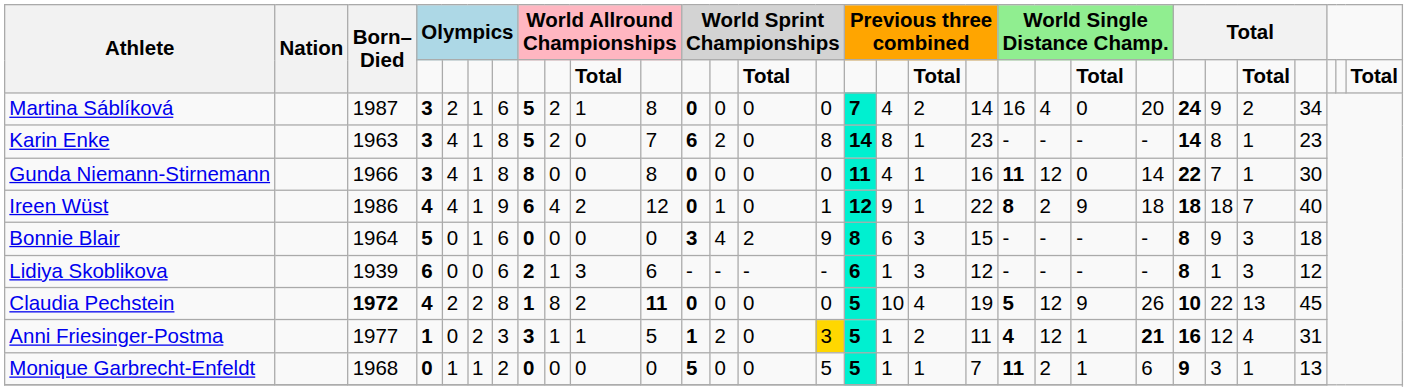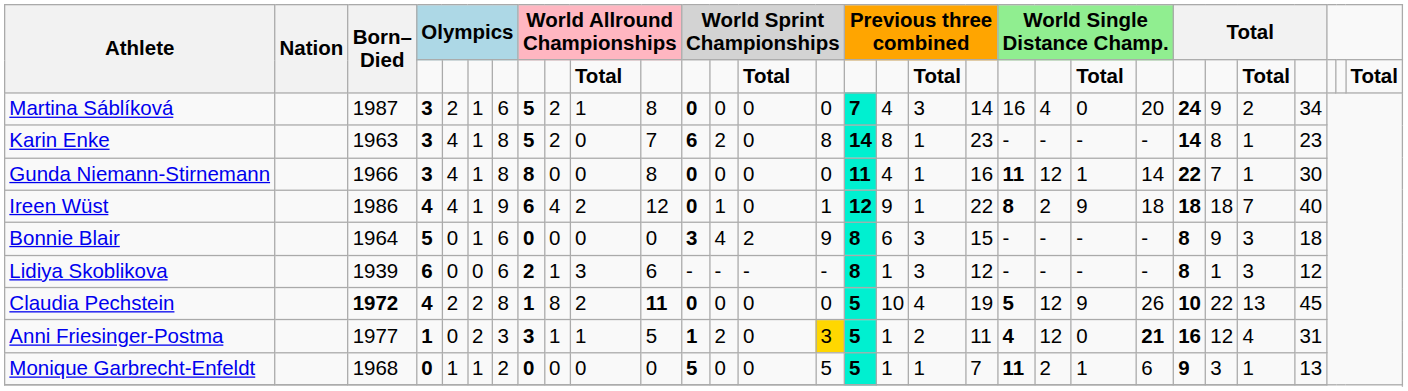 <table class="wikitable sortable">
 <tr text-align="center" bgcolor="#efefef">
 <th rowspan=2>Athlete</th>
 <th rowspan=2>Nation</th>
 <th rowspan=2>Born–<br>Died</th>
 <th colspan=4; style="background-color:lightblue">Olympics </th>
 <th colspan=4; style="background-color:lightpink">World Allround<br>Championships</th>
 <th colspan=4; style="background-color:lightgrey">World Sprint<br>Championships</th>
 <th colspan=4; style="background-color:orange">Previous three<br>combined</th>
 <th colspan=4; style="background-color:lightgreen">World Single<br>Distance Champ.</th>
 <th colspan=4>Total</th>
 </tr>
 <tr>
 <td></td>
 <td></td>
 <td></td>
 <td><strong></strong></td>
 <td></td>
 <td></td>
 <td><strong>Total</strong></td>
 <td><strong></strong></td>
 <td></td>
 <td></td>
 <td><strong>Total</strong></td>
 <td><strong></strong></td>
 <td></td>
 <td></td>
 <td><strong>Total</strong></td>
 <td><strong></strong></td>
 <td></td>
 <td></td>
 <td><strong>Total</strong></td>
 <td><strong></strong></td>
 <td></td>
 <td></td>
 <td><strong>Total</strong></td>
 <td><strong></strong></td>
 <td></td>
 <td></td>
 <td><strong>Total</strong></td>
 </tr>
 <tr>
 <td align="left"><a href='#'>Martina Sáblíková</a></td>
 <td align="left"></td>
 <td>1987</td>
 <td><strong>3</strong></td>
 <td>2</td>
 <td>1</td>
 <td>6</td>
 <td><strong>5</strong></td>
 <td>2</td>
 <td>1</td>
 <td>8</td>
 <td><strong>0</strong></td>
 <td>0</td>
 <td>0</td>
 <td>0</td>
 <td style="background-color:#00f0D0"><strong>7</strong></td>
 <td>4</td>
-<td>2</td>
+<td>3</td>
 <td>14</td>
 <td>16</td>
 <td>4</td>
 <td>0</td>
 <td>20</td>
 <td><strong>24</strong></td>
 <td>9</td>
 <td>2</td>
 <td>34</td>
 </tr>
 <tr>
 <td align=left><a href='#'>Karin Enke</a></td>
 <td align=left></td>
 <td>1963</td>
 <td><strong>3</strong></td>
 <td>4</td>
 <td>1</td>
 <td>8</td>
 <td><strong>5</strong></td>
 <td>2</td>
 <td>0</td>
 <td>7</td>
 <td><strong>6</strong></td>
 <td>2</td>
 <td>0</td>
 <td>8</td>
 <td style="background-color:#00f0D0"><strong>14</strong></td>
 <td>8</td>
 <td>1</td>
 <td>23</td>
 <td>-</td>
 <td>-</td>
 <td>-</td>
 <td>-</td>
 <td><strong>14</strong></td>
 <td>8</td>
 <td>1</td>
 <td>23</td>
 </tr>
 <tr>
 <td align=left><a href='#'>Gunda Niemann-Stirnemann</a></td>
 <td align=left></td>
 <td>1966</td>
 <td><strong>3</strong></td>
 <td>4</td>
 <td>1</td>
 <td>8</td>
 <td><strong>8</strong></td>
 <td>0</td>
 <td>0</td>
 <td>8</td>
 <td><strong>0</strong></td>
 <td>0</td>
 <td>0</td>
 <td>0</td>
 <td style="background-color:#00f0D0"><strong>11</strong></td>
 <td>4</td>
 <td>1</td>
 <td>16</td>
 <td><strong>11</strong></td>
 <td>12</td>
-<td>0</td>
+<td>1</td>
 <td>14</td>
 <td><strong>22</strong></td>
 <td>7</td>
 <td>1</td>
 <td>30</td>
 </tr>
 <tr>
 <td align=left><a href='#'>Ireen Wüst</a></td>
 <td align=left></td>
 <td>1986</td>
 <td><strong>4</strong></td>
 <td>4</td>
 <td>1</td>
 <td>9</td>
 <td><strong>6</strong></td>
 <td>4</td>
 <td>2</td>
 <td>12</td>
 <td><strong>0</strong></td>
 <td>1</td>
 <td>0</td>
 <td>1</td>
 <td style="background-color:#00f0D0"><strong>12</strong></td>
 <td>9</td>
 <td>1</td>
 <td>22</td>
 <td><strong>8</strong></td>
 <td>2</td>
 <td>9</td>
 <td>18</td>
 <td><strong>18</strong></td>
 <td>18</td>
 <td>7</td>
 <td>40</td>
 </tr>
 <tr>
 <td align=left><a href='#'>Bonnie Blair</a></td>
 <td align=left></td>
 <td>1964</td>
 <td><strong>5</strong></td>
 <td>0</td>
 <td>1</td>
 <td>6</td>
 <td><strong>0</strong></td>
 <td>0</td>
 <td>0</td>
 <td>0</td>
 <td><strong>3</strong></td>
 <td>4</td>
 <td>2</td>
 <td>9</td>
 <td style="background-color:#00f0D0"><strong>8</strong></td>
 <td>6</td>
 <td>3</td>
 <td>15</td>
 <td>-</td>
 <td>-</td>
 <td>-</td>
 <td>-</td>
 <td><strong>8</strong></td>
 <td>9</td>
 <td>3</td>
 <td>18</td>
 </tr>
 <tr>
 <td align=left><a href='#'>Lidiya Skoblikova</a></td>
 <td align=left></td>
 <td>1939</td>
 <td><strong>6</strong></td>
 <td>0</td>
 <td>0</td>
 <td>6</td>
 <td><strong>2</strong></td>
 <td>1</td>
 <td>3</td>
 <td>6</td>
 <td>-</td>
 <td>-</td>
 <td>-</td>
 <td>-</td>
-<td style="background-color:#00f0D0"><strong>6</strong></td>
+<td style="background-color:#00f0D0"><strong>8</strong></td>
 <td>1</td>
 <td>3</td>
 <td>12</td>
 <td>-</td>
 <td>-</td>
 <td>-</td>
 <td>-</td>
 <td><strong>8</strong></td>
 <td>1</td>
 <td>3</td>
 <td>12</td>
 </tr>
 <tr>
 <td align=left><a href='#'>Claudia Pechstein</a></td>
 <td align=left></td>
 <td><strong>1972</strong></td>
 <td><strong>4</strong></td>
 <td>2</td>
 <td>2</td>
 <td>8</td>
 <td><strong>1</strong></td>
 <td>8</td>
 <td>2</td>
 <td><strong>11</strong></td>
 <td><strong>0</strong></td>
 <td>0</td>
 <td>0</td>
 <td>0</td>
 <td style="background-color:#00f0D0"><strong>5</strong></td>
 <td>10</td>
 <td>4</td>
 <td>19</td>
 <td><strong>5</strong></td>
 <td>12</td>
 <td>9</td>
 <td>26</td>
 <td><strong>10</strong></td>
 <td>22</td>
 <td>13</td>
 <td>45</td>
 </tr>
 <tr>
 <td align=left><a href='#'>Anni Friesinger-Postma</a></td>
 <td align=left></td>
 <td>1977</td>
 <td><strong>1</strong></td>
 <td>0</td>
 <td>2</td>
 <td>3</td>
 <td><strong>3</strong></td>
 <td>1</td>
 <td>1</td>
 <td>5</td>
 <td><strong>1</strong></td>
 <td>2</td>
 <td>0</td>
 <td style="background: gold;">3</td>
 <td style="background-color:#00f0D0"><strong>5</strong></td>
 <td>1</td>
 <td>2</td>
 <td>11</td>
 <td><strong>4</strong></td>
 <td>12</td>
-<td>1</td>
+<td>0</td>
 <td><strong>21</strong></td>
 <td><strong>16</strong></td>
 <td>12</td>
 <td>4</td>
 <td>31</td>
 </tr>
 <tr>
 <td align=left><a href='#'>Monique Garbrecht-Enfeldt</a></td>
 <td align=left></td>
 <td>1968</td>
 <td><strong>0</strong></td>
 <td>1</td>
 <td>1</td>
 <td>2</td>
 <td><strong>0</strong></td>
 <td>0</td>
 <td>0</td>
 <td>0</td>
 <td><strong>5</strong></td>
 <td>0</td>
 <td>0</td>
 <td>5</td>
 <td style="background-color:#00f0D0"><strong>5</strong></td>
 <td>1</td>
 <td>1</td>
 <td>7</td>
 <td><strong>11</strong></td>
 <td>2</td>
 <td>1</td>
 <td>6</td>
 <td><strong>9</strong></td>
 <td>3</td>
 <td>1</td>
 <td>13</td>
 </tr>
 <tr>
 </tr>
 </table>
